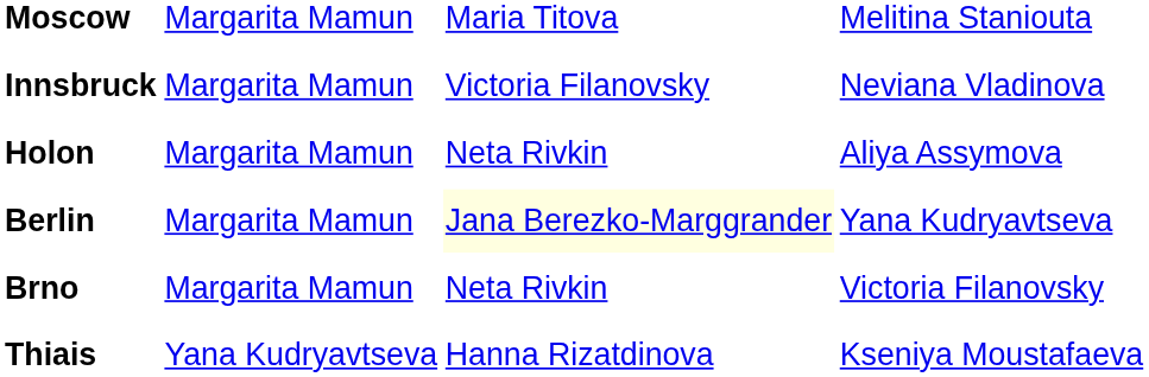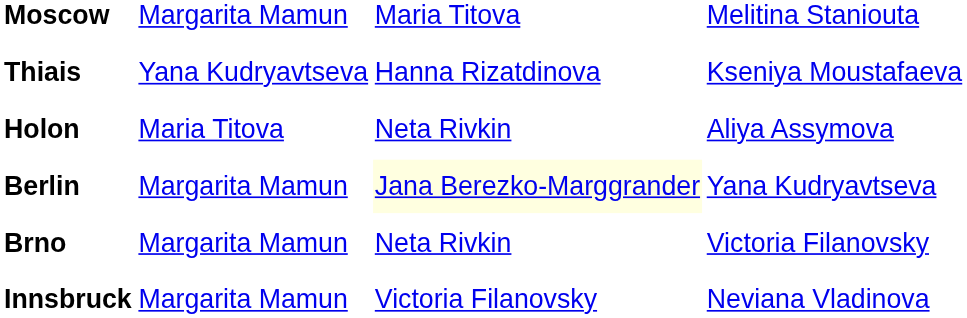 <table>
 <tr>
 <th scope=row style="text-align:left">Moscow</th>
 <td style="height:30px;"> <a href='#'>Margarita Mamun</a></td>
 <td style="height:30px;"> <a href='#'>Maria Titova</a></td>
 <td style="height:30px;"> <a href='#'>Melitina Staniouta</a></td>
 </tr>
 <tr>
-<th scope=row style="text-align:left">Innsbruck</th>
-<td style="height:30px;"> <a href='#'>Margarita Mamun</a></td>
-<td style="height:30px;"> <a href='#'>Victoria Filanovsky</a></td>
-<td style="height:30px;"> <a href='#'>Neviana Vladinova</a></td>
+<th scope=row style="text-align:left">Thiais</th>
+<td style="height:30px;"> <a href='#'>Yana Kudryavtseva</a></td>
+<td style="height:30px;"> <a href='#'>Hanna Rizatdinova</a></td>
+<td style="height:30px;"> <a href='#'>Kseniya Moustafaeva</a></td>
 </tr>
 <tr>
 <th scope=row style="text-align:left">Holon</th>
-<td style="height:30px;"> <a href='#'>Margarita Mamun</a></td>
+<td style="height:30px;"> <a href='#'>Maria Titova</a></td>
 <td style="height:30px;"> <a href='#'>Neta Rivkin</a></td>
 <td style="height:30px;"> <a href='#'>Aliya Assymova</a></td>
 </tr>
 <tr>
 <th scope=row style="text-align:left">Berlin</th>
 <td style="height:30px;"> <a href='#'>Margarita Mamun</a></td>
 <td style="background: lightyellow; height:30px;"> <a href='#'>Jana Berezko-Marggrander</a></td>
 <td style="height:30px;"> <a href='#'>Yana Kudryavtseva</a></td>
 </tr>
 <tr>
 <th scope=row style="text-align:left">Brno</th>
 <td style="height:30px;"> <a href='#'>Margarita Mamun</a></td>
 <td style="height:30px;"> <a href='#'>Neta Rivkin</a></td>
 <td style="height:30px;"> <a href='#'>Victoria Filanovsky</a></td>
 </tr>
 <tr>
-<th scope=row style="text-align:left">Thiais</th>
-<td style="height:30px;"> <a href='#'>Yana Kudryavtseva</a></td>
-<td style="height:30px;"> <a href='#'>Hanna Rizatdinova</a></td>
-<td style="height:30px;"> <a href='#'>Kseniya Moustafaeva</a></td>
+<th scope=row style="text-align:left">Innsbruck</th>
+<td style="height:30px;"> <a href='#'>Margarita Mamun</a></td>
+<td style="height:30px;"> <a href='#'>Victoria Filanovsky</a></td>
+<td style="height:30px;"> <a href='#'>Neviana Vladinova</a></td>
 </tr>
 <tr>
 </tr>
 </table>
